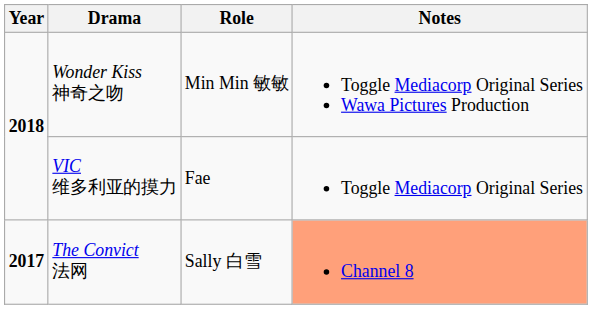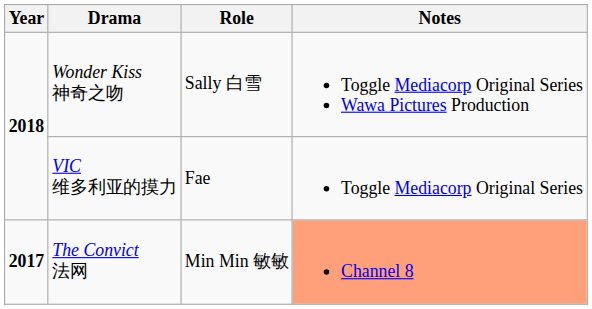 <table class="wikitable">
 <tr>
 <th>Year</th>
 <th>Drama</th>
 <th>Role</th>
 <th>Notes</th>
 </tr>
 <tr>
 <td rowspan="2"><strong>2018</strong></td>
 <td><em>Wonder Kiss</em> <br> 神奇之吻</td>
-<td>Min Min 敏敏</td>
+<td>Sally 白雪</td>
 <td><br><ul><li>Toggle <a href='#'>Mediacorp</a> Original Series</li><li><a href='#'>Wawa Pictures</a> Production</li></ul></td>
 </tr>
 <tr>
 <td><em><a href='#'>VIC</a></em> <br> 维多利亚的摸力</td>
 <td>Fae</td>
 <td><br><ul><li>Toggle <a href='#'>Mediacorp</a> Original Series</li></ul></td>
 </tr>
 <tr>
 <td rowspan="2"><strong>2017</strong></td>
 <td><em><a href='#'>The Convict</a></em> <br> 法网</td>
-<td>Sally 白雪</td>
+<td>Min Min 敏敏</td>
 <td style="background: lightsalmon;"><br><ul><li><a href='#'>Channel 8</a></li></ul></td>
 </tr>
 </table>
